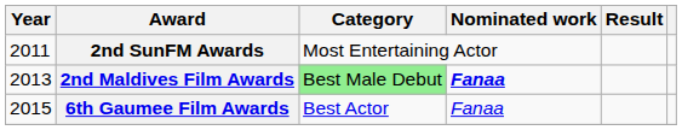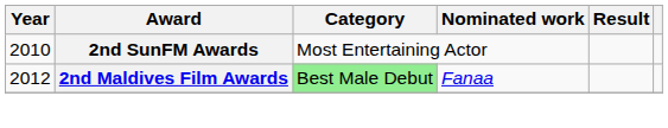 <table class="wikitable plainrowheaders sortable">
 <tr>
 <th scope="col">Year</th>
 <th scope="col">Award</th>
 <th scope="col">Category</th>
 <th scope="col">Nominated work</th>
 <th scope="col">Result</th>
 <th scope="col" class="unsortable"></th>
 </tr>
 <tr>
-<td>2011</td>
+<td>2010</td>
 <th scope="row">2nd SunFM Awards</th>
 <td colspan="2">Most Entertaining Actor</td>
 <td></td>
 <td style="text-align:center;"></td>
 </tr>
 <tr>
-<td>2013</td>
+<td>2012</td>
 <th scope="row"><a href='#'>2nd Maldives Film Awards</a></th>
 <td style="background: lightgreen;">Best Male Debut</td>
-<td><strong><em><a href='#'>Fanaa</a></em></strong></td>
+<td><em><a href='#'>Fanaa</a></em></td>
 <td></td>
 <td style="text-align: center;"></td>
 </tr>
 <tr>
-<td>2015</td>
-<th scope="row"><a href='#'>6th Gaumee Film Awards</a></th>
-<td><a href='#'>Best Actor</a></td>
-<td><em><a href='#'>Fanaa</a></em></td>
-<td></td>
-<td style="text-align:center;"></td>
-</tr>
-<tr>
 </tr>
 </table>
